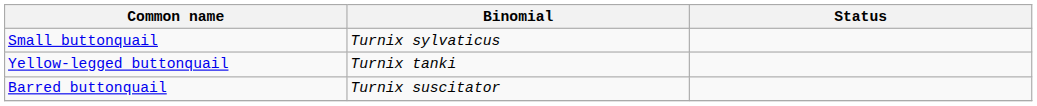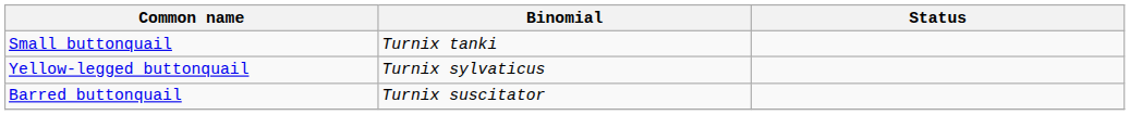 <table width=72% class="wikitable">
 <tr>
 <th width=24%>Common name</th>
 <th width=24%>Binomial</th>
 <th width=24%>Status</th>
 </tr>
 <tr>
 <td><a href='#'>Small buttonquail</a></td>
-<td><em>Turnix sylvaticus</em></td>
+<td><em>Turnix tanki</em></td>
 <td></td>
 </tr>
 <tr>
 <td><a href='#'>Yellow-legged buttonquail</a></td>
-<td><em>Turnix tanki</em></td>
+<td><em>Turnix sylvaticus</em></td>
 <td></td>
 </tr>
 <tr>
 <td><a href='#'>Barred buttonquail</a></td>
 <td><em>Turnix suscitator</em></td>
 <td></td>
 </tr>
 <tr>
 </tr>
 </table>
